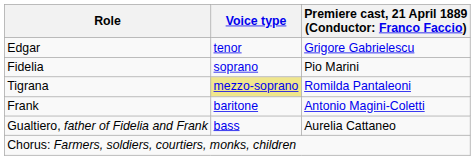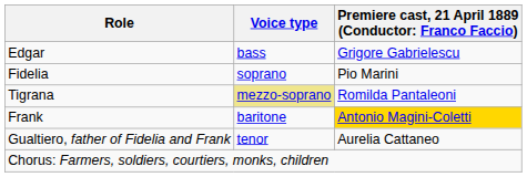 <table class="wikitable">
 <tr>
 <th>Role</th>
 <th><a href='#'>Voice type</a></th>
 <th>Premiere cast, 21 April 1889<br>(Conductor: <a href='#'>Franco Faccio</a>)</th>
 </tr>
 <tr>
 <td>Edgar</td>
-<td><a href='#'>tenor</a></td>
+<td><a href='#'>bass</a></td>
 <td><a href='#'>Grigore Gabrielescu</a></td>
 </tr>
 <tr>
 <td>Fidelia</td>
 <td><a href='#'>soprano</a></td>
 <td>Pio Marini</td>
 </tr>
 <tr>
 <td>Tigrana</td>
 <td style="background: khaki;"><a href='#'>mezzo-soprano</a></td>
 <td><a href='#'>Romilda Pantaleoni</a></td>
 </tr>
 <tr>
 <td>Frank</td>
 <td><a href='#'>baritone</a></td>
-<td><a href='#'>Antonio Magini-Coletti</a></td>
+<td style="background: gold;"><a href='#'>Antonio Magini-Coletti</a></td>
 </tr>
 <tr>
 <td>Gualtiero, <em>father of Fidelia and Frank</em></td>
-<td><a href='#'>bass</a></td>
+<td><a href='#'>tenor</a></td>
 <td>Aurelia Cattaneo</td>
 </tr>
 <tr>
 <td colspan="3">Chorus: <em>Farmers, soldiers, courtiers, monks, children</em></td>
 </tr>
 </table>
